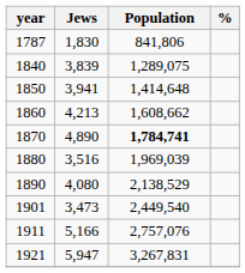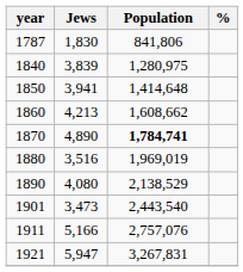 <table class="wikitable infobox" style="width: 250px; margin-right: 0; text-align: center; margin:10px">
 <tr>
 <th>year</th>
 <th>Jews</th>
 <th>Population</th>
 <th>%</th>
 </tr>
 <tr>
 <td>1787</td>
 <td>1,830</td>
 <td>841,806</td>
 <td></td>
 </tr>
 <tr>
 <td>1840</td>
 <td>3,839</td>
-<td>1,289,075</td>
+<td>1,280,975</td>
 <td></td>
 </tr>
 <tr>
 <td>1850</td>
 <td>3,941</td>
 <td>1,414,648</td>
 <td></td>
 </tr>
 <tr>
 <td>1860</td>
 <td>4,213</td>
 <td>1,608,662</td>
 <td></td>
 </tr>
 <tr>
 <td>1870</td>
 <td>4,890</td>
 <td><strong>1,784,741</strong></td>
 <td></td>
 </tr>
 <tr>
 <td>1880</td>
 <td>3,516</td>
-<td>1,969,039</td>
+<td>1,969,019</td>
 <td></td>
 </tr>
 <tr>
 <td>1890</td>
 <td>4,080</td>
 <td>2,138,529</td>
 <td></td>
 </tr>
 <tr>
 <td>1901</td>
 <td>3,473</td>
-<td>2,449,540</td>
+<td>2,443,540</td>
 <td></td>
 </tr>
 <tr>
 <td>1911</td>
 <td>5,166</td>
 <td>2,757,076</td>
 <td></td>
 </tr>
 <tr>
 <td>1921</td>
 <td>5,947</td>
 <td>3,267,831</td>
 <td></td>
 </tr>
 <tr>
 </tr>
 </table>
